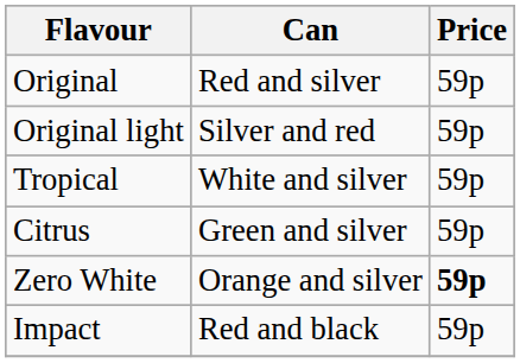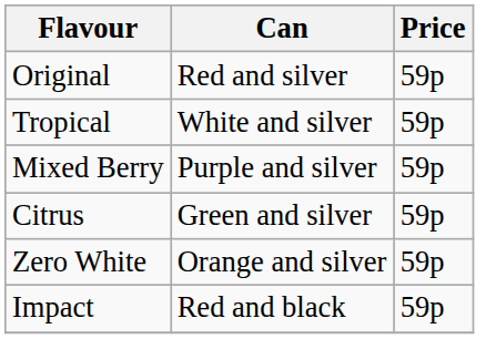 <table class="wikitable sortable">
 <tr>
 <th>Flavour</th>
 <th>Can</th>
 <th>Price</th>
 </tr>
 <tr>
 <td>Original</td>
 <td>Red and silver</td>
 <td>59p</td>
 </tr>
 <tr>
-<td>Original light</td>
-<td>Silver and red</td>
+<td>Tropical</td>
+<td>White and silver</td>
 <td>59p</td>
 </tr>
 <tr>
-<td>Tropical</td>
-<td>White and silver</td>
+<td>Mixed Berry</td>
+<td>Purple and silver</td>
 <td>59p</td>
 </tr>
 <tr>
 <td>Citrus</td>
 <td>Green and silver</td>
 <td>59p</td>
 </tr>
 <tr>
 <td>Zero White</td>
 <td>Orange and silver</td>
-<td><strong>59p</strong></td>
+<td>59p</td>
 </tr>
 <tr>
 <td>Impact</td>
 <td>Red and black</td>
 <td>59p</td>
 </tr>
 <tr>
 </tr>
 </table>
